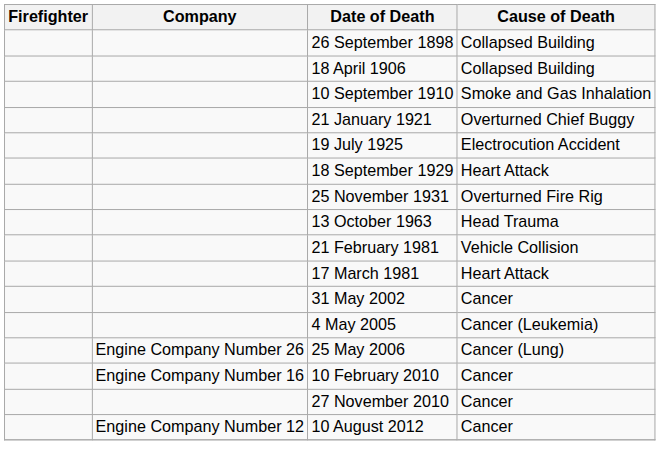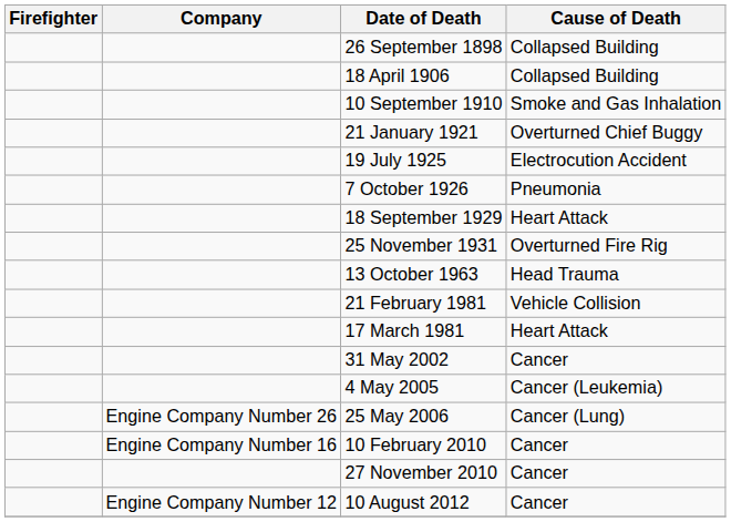 <table class="wikitable">
 <tr>
 <th>Firefighter</th>
 <th>Company</th>
 <th>Date of Death</th>
 <th>Cause of Death</th>
 </tr>
 <tr>
 <td></td>
 <td></td>
 <td>26 September 1898</td>
 <td>Collapsed Building</td>
 </tr>
 <tr>
 <td></td>
 <td></td>
 <td>18 April 1906</td>
 <td>Collapsed Building</td>
 </tr>
 <tr>
 <td></td>
 <td></td>
 <td>10 September 1910</td>
 <td>Smoke and Gas Inhalation</td>
 </tr>
 <tr>
 <td></td>
 <td></td>
 <td>21 January 1921</td>
 <td>Overturned Chief Buggy</td>
 </tr>
 <tr>
 <td></td>
 <td></td>
 <td>19 July 1925</td>
 <td>Electrocution Accident</td>
+</tr>
+<tr>
+<td></td>
+<td></td>
+<td>7 October 1926</td>
+<td>Pneumonia</td>
 </tr>
 <tr>
 <td></td>
 <td></td>
 <td>18 September 1929</td>
 <td>Heart Attack</td>
 </tr>
 <tr>
 <td></td>
 <td></td>
 <td>25 November 1931</td>
 <td>Overturned Fire Rig</td>
 </tr>
 <tr>
 <td></td>
 <td></td>
 <td>13 October 1963</td>
 <td>Head Trauma</td>
 </tr>
 <tr>
 <td></td>
 <td></td>
 <td>21 February 1981</td>
 <td>Vehicle Collision</td>
 </tr>
 <tr>
 <td></td>
 <td></td>
 <td>17 March 1981</td>
 <td>Heart Attack</td>
 </tr>
 <tr>
 <td></td>
 <td></td>
 <td>31 May 2002</td>
 <td>Cancer</td>
 </tr>
 <tr>
 <td></td>
 <td></td>
 <td>4 May 2005</td>
 <td>Cancer (Leukemia)</td>
 </tr>
 <tr>
 <td></td>
 <td>Engine Company Number 26</td>
 <td>25 May 2006</td>
 <td>Cancer (Lung)</td>
 </tr>
 <tr>
 <td></td>
 <td>Engine Company Number 16</td>
 <td>10 February 2010</td>
 <td>Cancer</td>
 </tr>
 <tr>
 <td></td>
 <td></td>
 <td>27 November 2010</td>
 <td>Cancer</td>
 </tr>
 <tr>
 <td></td>
 <td>Engine Company Number 12</td>
 <td>10 August 2012</td>
 <td>Cancer</td>
 </tr>
 <tr>
 </tr>
 </table>
